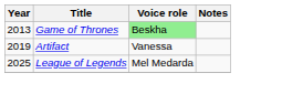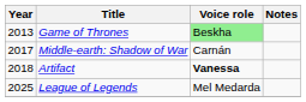 <table class="wikitable sortable plainrowheaders">
 <tr>
 <th scope="col">Year</th>
 <th scope="col">Title</th>
 <th scope="col">Voice role</th>
 <th scope="col">Notes</th>
 </tr>
 <tr>
 <td>2013</td>
 <td><em><a href='#'>Game of Thrones</a></em></td>
 <td style="background: lightgreen;">Beskha</td>
 <td></td>
 </tr>
 <tr>
-<td>2019</td>
+<td>2017</td>
+<td><em><a href='#'>Middle-earth: Shadow of War</a></em></td>
+<td>Carnán</td>
+<td></td>
+</tr>
+<tr>
+<td>2018</td>
 <td><em><a href='#'>Artifact</a></em></td>
-<td>Vanessa</td>
+<td><strong>Vanessa</strong></td>
 <td></td>
 </tr>
 <tr>
 <td>2025</td>
 <td><em><a href='#'>League of Legends</a></em></td>
 <td>Mel Medarda</td>
 <td></td>
 </tr>
 <tr>
 </tr>
 </table>
